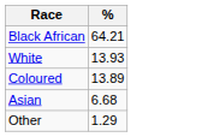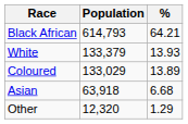 <table class="wikitable">
 <tr>
 <th>Race</th>
+<th>Population</th>
 <th>%</th>
 </tr>
 <tr>
 <td><a href='#'>Black African</a></td>
+<td>614,793</td>
 <td>64.21</td>
 </tr>
 <tr>
 <td><a href='#'>White</a></td>
+<td>133,379</td>
 <td>13.93</td>
 </tr>
 <tr>
 <td><a href='#'>Coloured</a></td>
+<td>133,029</td>
 <td>13.89</td>
 </tr>
 <tr>
 <td><a href='#'>Asian</a></td>
+<td>63,918</td>
 <td>6.68</td>
 </tr>
 <tr>
 <td>Other</td>
+<td>12,320</td>
 <td>1.29</td>
 </tr>
 </table>
